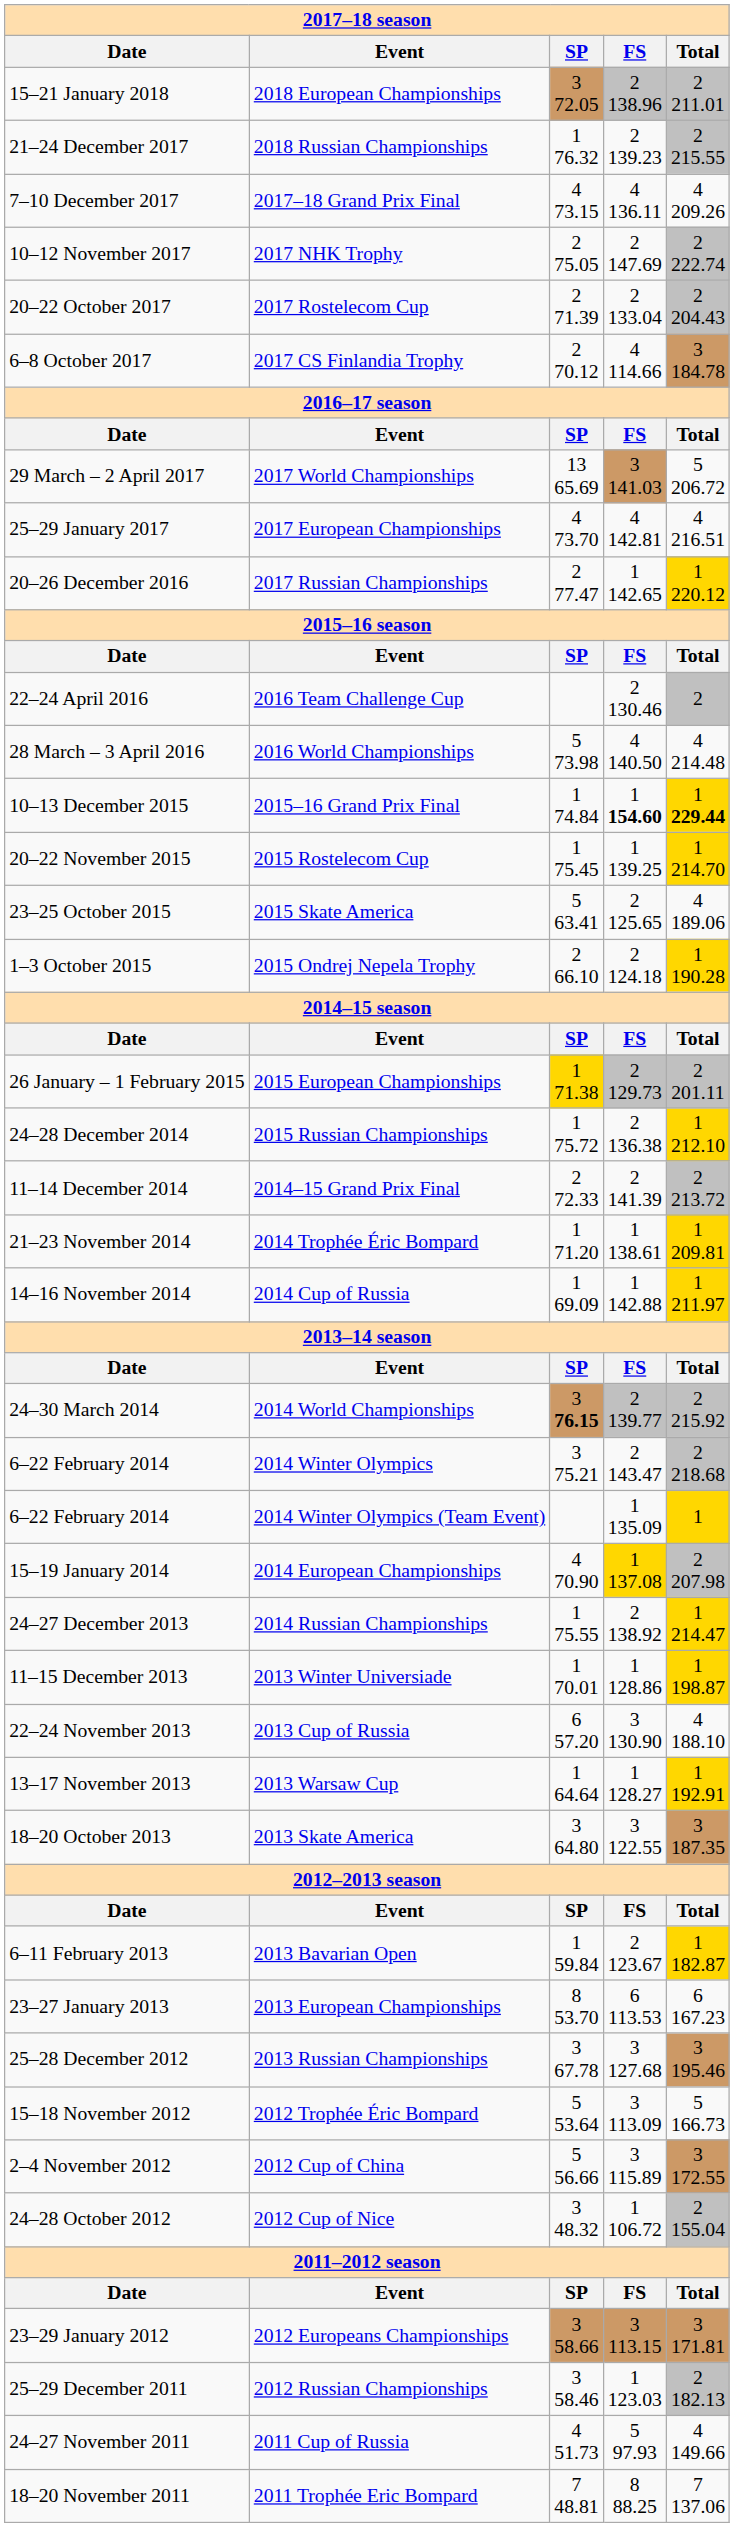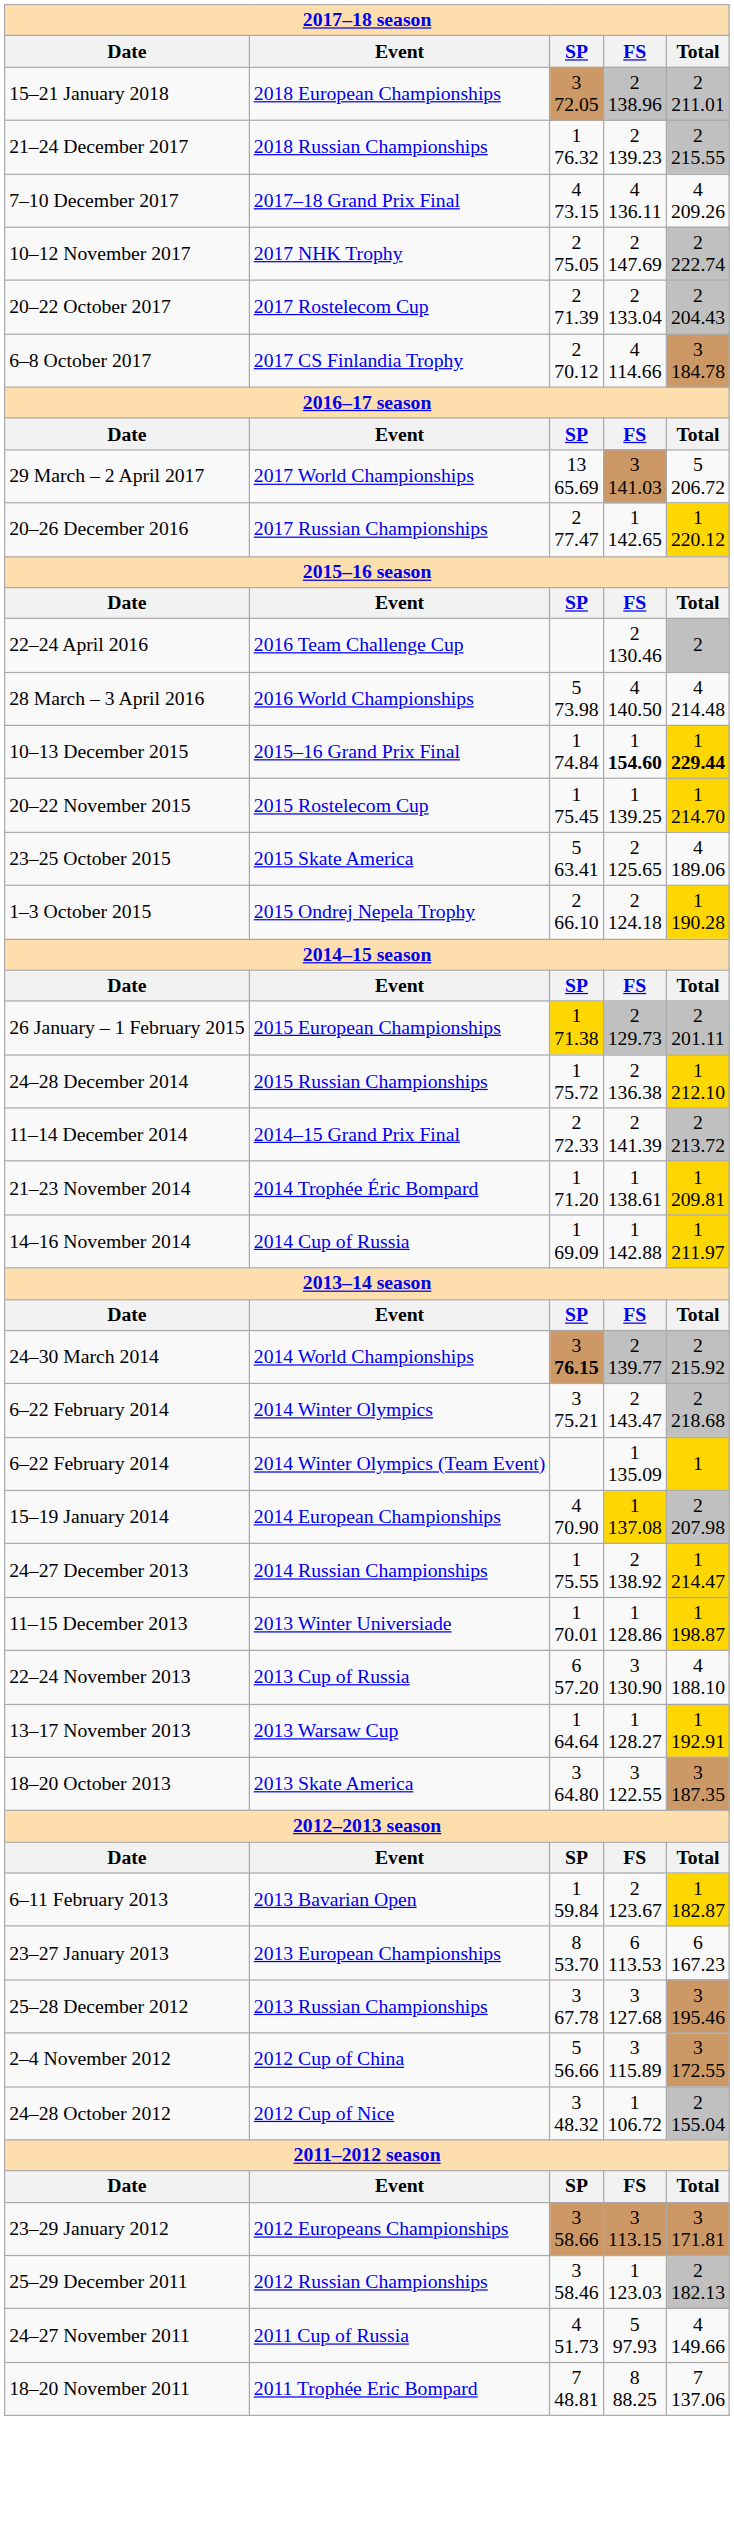 <table class="wikitable">
 <tr>
 <td style="background-color: #ffdead;" colspan=5 align=center><a href='#'><strong>2017–18 season</strong></a></td>
 </tr>
 <tr>
 <th>Date</th>
 <th>Event</th>
 <th><a href='#'>SP</a></th>
 <th><a href='#'>FS</a></th>
 <th>Total</th>
 </tr>
 <tr>
 <td>15–21 January 2018</td>
 <td><a href='#'>2018 European Championships</a></td>
 <td align=center bgcolor=cc9966>3 <br> 72.05</td>
 <td align=center bgcolor=silver>2 <br> 138.96</td>
 <td align=center bgcolor=silver>2 <br> 211.01</td>
 </tr>
 <tr>
 <td>21–24 December 2017</td>
 <td><a href='#'>2018 Russian Championships</a></td>
 <td align=center>1 <br> 76.32</td>
 <td align=center>2 <br> 139.23</td>
 <td align=center bgcolor=silver>2 <br> 215.55</td>
 </tr>
 <tr>
 <td>7–10 December 2017</td>
 <td><a href='#'>2017–18 Grand Prix Final</a></td>
 <td align=center>4 <br> 73.15</td>
 <td align=center>4 <br> 136.11</td>
 <td align=center>4 <br> 209.26</td>
 </tr>
 <tr>
 <td>10–12 November 2017</td>
 <td><a href='#'>2017 NHK Trophy</a></td>
 <td align=center>2 <br> 75.05</td>
 <td align=center>2 <br> 147.69</td>
 <td align=center bgcolor=silver>2 <br> 222.74</td>
 </tr>
 <tr>
 <td>20–22 October 2017</td>
 <td><a href='#'>2017 Rostelecom Cup</a></td>
 <td align=center>2 <br> 71.39</td>
 <td align=center>2 <br> 133.04</td>
 <td align=center bgcolor=silver>2 <br> 204.43</td>
 </tr>
 <tr>
 <td>6–8 October 2017</td>
 <td><a href='#'>2017 CS Finlandia Trophy</a></td>
 <td align=center>2 <br> 70.12</td>
 <td align=center>4 <br> 114.66</td>
 <td align=center bgcolor=cc9966>3 <br> 184.78</td>
 </tr>
 <tr>
 <td style="background-color: #ffdead;" colspan=5 align=center><strong><a href='#'>2016–17 season</a></strong></td>
 </tr>
 <tr>
 <th>Date</th>
 <th>Event</th>
 <th><a href='#'>SP</a></th>
 <th><a href='#'>FS</a></th>
 <th>Total</th>
 </tr>
 <tr>
 <td>29 March – 2 April 2017</td>
 <td><a href='#'>2017 World Championships</a></td>
 <td align=center>13 <br> 65.69</td>
 <td align=center bgcolor=cc9966>3 <br> 141.03</td>
 <td align=center>5 <br> 206.72</td>
-</tr>
-<tr>
-<td>25–29 January 2017</td>
-<td><a href='#'>2017 European Championships</a></td>
-<td align=center>4 <br> 73.70</td>
-<td align=center>4 <br> 142.81</td>
-<td align=center>4 <br> 216.51</td>
 </tr>
 <tr>
 <td>20–26 December 2016</td>
 <td><a href='#'>2017 Russian Championships</a></td>
 <td align=center>2 <br> 77.47</td>
 <td align=center>1 <br> 142.65</td>
 <td align=center bgcolor=gold>1 <br> 220.12</td>
 </tr>
 <tr>
 <td style="background-color: #ffdead;" colspan=5 align=center><strong><a href='#'>2015–16 season</a></strong></td>
 </tr>
 <tr>
 <th>Date</th>
 <th>Event</th>
 <th><a href='#'>SP</a></th>
 <th><a href='#'>FS</a></th>
 <th>Total</th>
 </tr>
 <tr>
 <td>22–24 April 2016</td>
 <td><a href='#'>2016 Team Challenge Cup</a></td>
 <td align=center></td>
 <td align=center>2 <br> 130.46</td>
 <td align=center bgcolor=silver>2</td>
 </tr>
 <tr>
 <td>28 March – 3 April 2016</td>
 <td><a href='#'>2016 World Championships</a></td>
 <td align=center>5 <br> 73.98</td>
 <td align=center>4 <br> 140.50</td>
 <td align=center>4 <br> 214.48</td>
 </tr>
 <tr>
 <td>10–13 December 2015</td>
 <td><a href='#'>2015–16 Grand Prix Final</a></td>
 <td align=center>1 <br> 74.84</td>
 <td align=center>1 <br> <strong>154.60</strong></td>
 <td align=center bgcolor=gold>1 <br> <strong>229.44</strong></td>
 </tr>
 <tr>
 <td>20–22 November 2015</td>
 <td><a href='#'>2015 Rostelecom Cup</a></td>
 <td align=center>1 <br> 75.45</td>
 <td align=center>1 <br> 139.25</td>
 <td align=center bgcolor=gold>1 <br> 214.70</td>
 </tr>
 <tr>
 <td>23–25 October 2015</td>
 <td><a href='#'>2015 Skate America</a></td>
 <td align=center>5 <br> 63.41</td>
 <td align=center>2 <br> 125.65</td>
 <td align=center>4 <br> 189.06</td>
 </tr>
 <tr>
 <td>1–3 October 2015</td>
 <td><a href='#'>2015 Ondrej Nepela Trophy</a></td>
 <td align=center>2 <br> 66.10</td>
 <td align=center>2 <br> 124.18</td>
 <td align=center bgcolor=gold>1 <br> 190.28</td>
 </tr>
 <tr>
 <td style="background-color: #ffdead;" colspan=5 align=center><strong><a href='#'>2014–15 season</a></strong></td>
 </tr>
 <tr>
 <th>Date</th>
 <th>Event</th>
 <th><a href='#'>SP</a></th>
 <th><a href='#'>FS</a></th>
 <th>Total</th>
 </tr>
 <tr>
 <td>26 January – 1 February 2015</td>
 <td><a href='#'>2015 European Championships</a></td>
 <td align=center bgcolor=gold>1 <br> 71.38</td>
 <td align=center bgcolor=silver>2 <br> 129.73</td>
 <td align=center bgcolor=silver>2 <br> 201.11</td>
 </tr>
 <tr>
 <td>24–28 December 2014</td>
 <td><a href='#'>2015 Russian Championships</a></td>
 <td align=center>1 <br> 75.72</td>
 <td align=center>2 <br> 136.38</td>
 <td align=center bgcolor=gold>1 <br> 212.10</td>
 </tr>
 <tr>
 <td>11–14 December 2014</td>
 <td><a href='#'>2014–15 Grand Prix Final</a></td>
 <td align=center>2 <br> 72.33</td>
 <td align=center>2 <br> 141.39</td>
 <td align=center bgcolor=silver>2 <br> 213.72</td>
 </tr>
 <tr>
 <td>21–23 November 2014</td>
 <td><a href='#'>2014 Trophée Éric Bompard</a></td>
 <td align=center>1 <br> 71.20</td>
 <td align=center>1 <br> 138.61</td>
 <td align=center bgcolor=gold>1 <br> 209.81</td>
 </tr>
 <tr>
 <td>14–16 November 2014</td>
 <td><a href='#'>2014 Cup of Russia</a></td>
 <td align=center>1 <br> 69.09</td>
 <td align=center>1 <br> 142.88</td>
 <td align=center bgcolor=gold>1 <br> 211.97</td>
 </tr>
 <tr>
 <td style="background-color: #ffdead;" colspan=5 align=center><strong><a href='#'>2013–14 season</a></strong></td>
 </tr>
 <tr>
 <th>Date</th>
 <th>Event</th>
 <th><a href='#'>SP</a></th>
 <th><a href='#'>FS</a></th>
 <th>Total</th>
 </tr>
 <tr>
 <td>24–30 March 2014</td>
 <td><a href='#'>2014 World Championships</a></td>
 <td align=center bgcolor=cc9966>3 <br> <strong>76.15</strong></td>
 <td align=center bgcolor=silver>2 <br> 139.77</td>
 <td align=center bgcolor=silver>2 <br> 215.92</td>
 </tr>
 <tr>
 <td>6–22 February 2014</td>
 <td><a href='#'>2014 Winter Olympics</a></td>
 <td align=center>3 <br> 75.21</td>
 <td align=center>2 <br> 143.47</td>
 <td align=center bgcolor=silver>2 <br> 218.68</td>
 </tr>
 <tr>
 <td>6–22 February 2014</td>
 <td><a href='#'>2014 Winter Olympics (Team Event)</a></td>
 <td align=center><br></td>
 <td align=center>1 <br> 135.09</td>
 <td align=center bgcolor=gold>1 <br></td>
 </tr>
 <tr>
 <td>15–19 January 2014</td>
 <td><a href='#'>2014 European Championships</a></td>
 <td align=center>4 <br> 70.90</td>
 <td align=center bgcolor=gold>1 <br> 137.08</td>
 <td align=center bgcolor=silver>2 <br> 207.98</td>
 </tr>
 <tr>
 <td>24–27 December 2013</td>
 <td><a href='#'>2014 Russian Championships</a></td>
 <td align=center>1 <br> 75.55</td>
 <td align=center>2 <br> 138.92</td>
 <td align=center bgcolor=gold>1 <br> 214.47</td>
 </tr>
 <tr>
 <td>11–15 December 2013</td>
 <td><a href='#'>2013 Winter Universiade</a></td>
 <td align=center>1 <br> 70.01</td>
 <td align=center>1 <br> 128.86</td>
 <td align=center bgcolor=gold>1 <br> 198.87</td>
 </tr>
 <tr>
 <td>22–24 November 2013</td>
 <td><a href='#'>2013 Cup of Russia</a></td>
 <td align=center>6 <br> 57.20</td>
 <td align=center>3 <br> 130.90</td>
 <td align=center>4 <br> 188.10</td>
 </tr>
 <tr>
 <td>13–17 November 2013</td>
 <td><a href='#'>2013 Warsaw Cup</a></td>
 <td align=center>1 <br> 64.64</td>
 <td align=center>1 <br> 128.27</td>
 <td align=center bgcolor=gold>1 <br> 192.91</td>
 </tr>
 <tr>
 <td>18–20 October 2013</td>
 <td><a href='#'>2013 Skate America</a></td>
 <td align=center>3 <br> 64.80</td>
 <td align=center>3 <br> 122.55</td>
 <td align=center bgcolor=cc9966>3 <br> 187.35</td>
 </tr>
 <tr>
 <td style="background-color: #ffdead;" colspan=5 align=center><strong><a href='#'>2012–2013 season</a></strong></td>
 </tr>
 <tr>
 <th>Date</th>
 <th>Event</th>
 <th>SP</th>
 <th>FS</th>
 <th>Total</th>
 </tr>
 <tr>
 <td>6–11 February 2013</td>
 <td><a href='#'>2013 Bavarian Open</a></td>
 <td align=center>1 <br> 59.84</td>
 <td align=center>2 <br> 123.67</td>
 <td align=center bgcolor=gold>1 <br> 182.87</td>
 </tr>
 <tr>
 <td>23–27 January 2013</td>
 <td><a href='#'>2013 European Championships</a></td>
 <td align=center>8 <br> 53.70</td>
 <td align=center>6 <br> 113.53</td>
 <td align=center>6 <br> 167.23</td>
 </tr>
 <tr>
 <td>25–28 December 2012</td>
 <td><a href='#'>2013 Russian Championships</a></td>
 <td align=center>3 <br> 67.78</td>
 <td align=center>3 <br> 127.68</td>
 <td align=center bgcolor=cc9966>3 <br> 195.46</td>
 </tr>
 <tr>
-<td>15–18 November 2012</td>
-<td><a href='#'>2012 Trophée Éric Bompard</a></td>
-<td align=center>5 <br> 53.64</td>
-<td align=center>3 <br> 113.09</td>
-<td align=center>5 <br> 166.73</td>
-</tr>
-<tr>
 <td>2–4 November 2012</td>
 <td><a href='#'>2012 Cup of China</a></td>
 <td align=center>5 <br> 56.66</td>
 <td align=center>3 <br> 115.89</td>
 <td align=center bgcolor=cc9966>3 <br> 172.55</td>
 </tr>
 <tr>
 <td>24–28 October 2012</td>
 <td><a href='#'>2012 Cup of Nice</a></td>
 <td align=center>3 <br> 48.32</td>
 <td align=center>1 <br> 106.72</td>
 <td align=center bgcolor=silver>2 <br> 155.04</td>
 </tr>
 <tr>
 <td style="background-color: #ffdead;" colspan=5 align=center><strong><a href='#'>2011–2012 season</a></strong></td>
 </tr>
 <tr>
 <th>Date</th>
 <th>Event</th>
 <th>SP</th>
 <th>FS</th>
 <th>Total</th>
 </tr>
 <tr>
 <td>23–29 January 2012</td>
 <td><a href='#'>2012 Europeans Championships</a></td>
 <td align=center bgcolor=cc9966>3 <br> 58.66</td>
 <td align=center bgcolor=cc9966>3 <br> 113.15</td>
 <td align=center bgcolor=cc9966>3 <br> 171.81</td>
 </tr>
 <tr>
 <td>25–29 December 2011</td>
 <td><a href='#'>2012 Russian Championships</a></td>
 <td align=center>3 <br> 58.46</td>
 <td align=center>1 <br> 123.03</td>
 <td align=center bgcolor=silver>2 <br> 182.13</td>
 </tr>
 <tr>
 <td>24–27 November 2011</td>
 <td><a href='#'>2011 Cup of Russia</a></td>
 <td align=center>4 <br> 51.73</td>
 <td align=center>5 <br> 97.93</td>
 <td align=center>4 <br> 149.66</td>
 </tr>
 <tr>
 <td>18–20 November 2011</td>
 <td><a href='#'>2011 Trophée Eric Bompard</a></td>
 <td align=center>7 <br> 48.81</td>
 <td align=center>8 <br> 88.25</td>
 <td align=center>7 <br> 137.06</td>
 </tr>
 </table>
